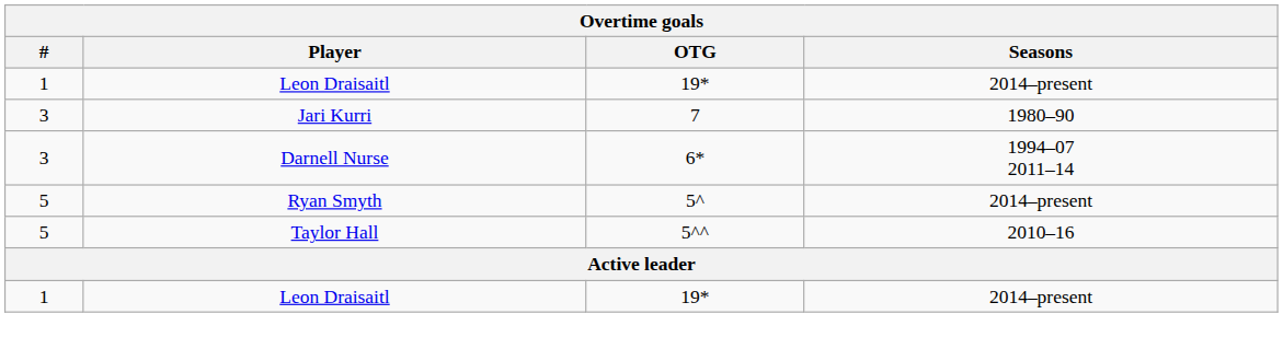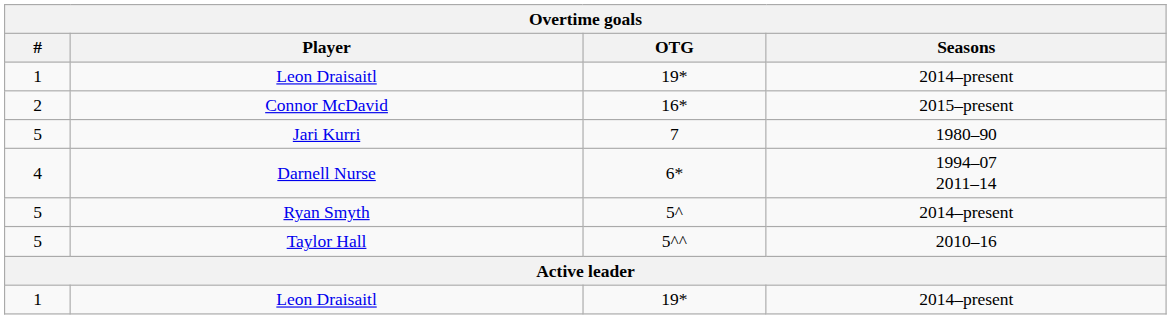 <table class="wikitable" style="text-align: center; font-size: 95%" width="80%">
 <tr>
 <th colspan="4">Overtime goals</th>
 </tr>
 <tr>
 <th>#</th>
 <th>Player</th>
 <th>OTG</th>
 <th>Seasons</th>
 </tr>
 <tr>
 <td>1</td>
 <td><a href='#'>Leon Draisaitl</a></td>
 <td>19*</td>
 <td>2014–present</td>
 </tr>
 <tr>
-<td>3</td>
+<td>2</td>
+<td><a href='#'>Connor McDavid</a></td>
+<td>16*</td>
+<td>2015–present</td>
+</tr>
+<tr>
+<td>5</td>
 <td><a href='#'>Jari Kurri</a></td>
 <td>7</td>
 <td>1980–90</td>
 </tr>
 <tr>
-<td>3</td>
+<td>4</td>
 <td><a href='#'>Darnell Nurse</a></td>
 <td>6*</td>
 <td>1994–07<br>2011–14</td>
 </tr>
 <tr>
 <td>5</td>
 <td><a href='#'>Ryan Smyth</a></td>
 <td>5^</td>
 <td>2014–present</td>
 </tr>
 <tr>
 <td>5</td>
 <td><a href='#'>Taylor Hall</a></td>
 <td>5^^</td>
 <td>2010–16</td>
 </tr>
 <tr>
 <th colspan="4">Active leader</th>
 </tr>
 <tr>
 <td>1</td>
 <td><a href='#'>Leon Draisaitl</a></td>
 <td>19*</td>
 <td>2014–present</td>
 </tr>
 </table>
